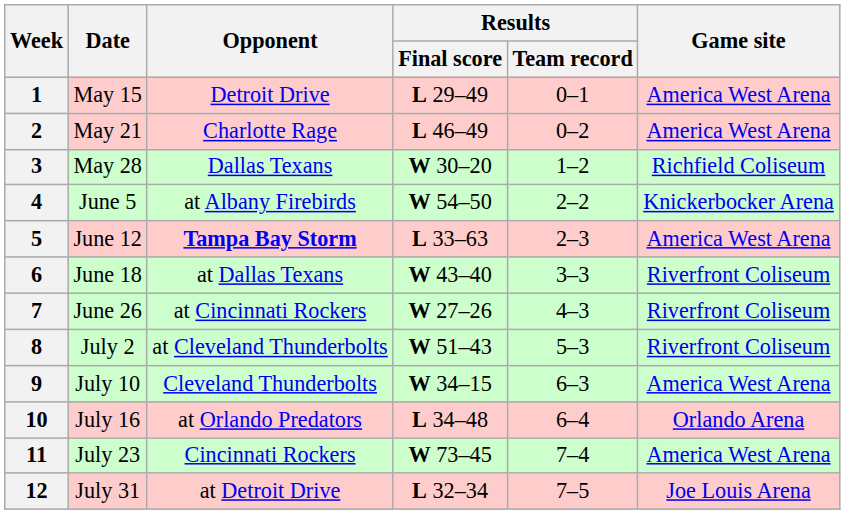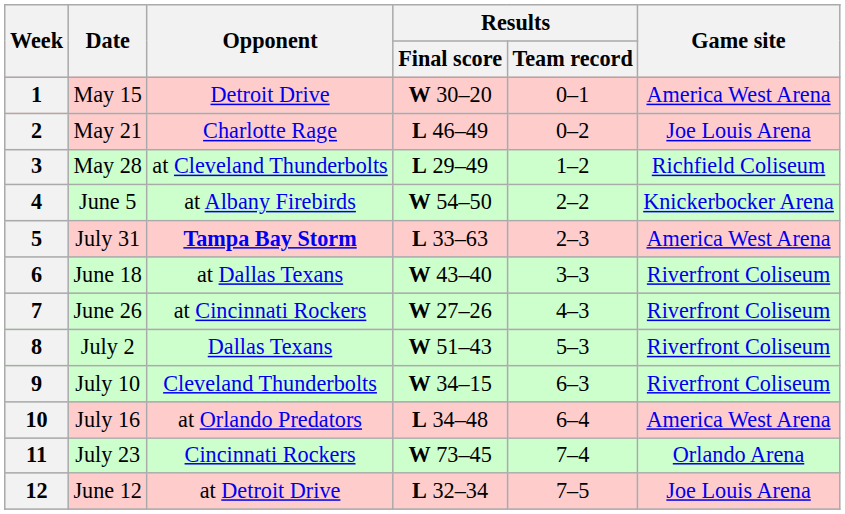 <table class="wikitable" style="font-size: 92%;" "align=center">
 <tr>
 <th rowspan="2">Week</th>
 <th rowspan="2">Date</th>
 <th rowspan="2">Opponent</th>
 <th colspan="2">Results</th>
 <th rowspan="2">Game site</th>
 </tr>
 <tr>
 <th>Final score</th>
 <th>Team record</th>
 </tr>
 <tr style="background:#fcc">
 <th>1</th>
 <td style="text-align:center;">May 15</td>
 <td style="text-align:center;"><a href='#'>Detroit Drive</a></td>
-<td style="text-align:center;"><strong>L</strong> 29–49</td>
+<td style="text-align:center;"><strong>W</strong> 30–20</td>
 <td style="text-align:center;">0–1</td>
 <td style="text-align:center;"><a href='#'>America West Arena</a></td>
 </tr>
 <tr style="background:#fcc">
 <th>2</th>
 <td style="text-align:center;">May 21</td>
 <td style="text-align:center;"><a href='#'>Charlotte Rage</a></td>
 <td style="text-align:center;"><strong>L</strong> 46–49</td>
 <td style="text-align:center;">0–2</td>
-<td style="text-align:center;"><a href='#'>America West Arena</a></td>
+<td style="text-align:center;"><a href='#'>Joe Louis Arena</a></td>
 </tr>
 <tr style="background:#cfc">
 <th>3</th>
 <td style="text-align:center;">May 28</td>
-<td style="text-align:center;"><a href='#'>Dallas Texans</a></td>
-<td style="text-align:center;"><strong>W</strong> 30–20</td>
+<td style="text-align:center;">at <a href='#'>Cleveland Thunderbolts</a></td>
+<td style="text-align:center;"><strong>L</strong> 29–49</td>
 <td style="text-align:center;">1–2</td>
 <td style="text-align:center;"><a href='#'>Richfield Coliseum</a></td>
 </tr>
 <tr style="background:#cfc">
 <th>4</th>
 <td style="text-align:center;">June 5</td>
 <td style="text-align:center;">at <a href='#'>Albany Firebirds</a></td>
 <td style="text-align:center;"><strong>W</strong> 54–50</td>
 <td style="text-align:center;">2–2</td>
 <td style="text-align:center;"><a href='#'>Knickerbocker Arena</a></td>
 </tr>
 <tr style="background:#fcc">
 <th>5</th>
-<td style="text-align:center;">June 12</td>
+<td style="text-align:center;">July 31</td>
 <td style="text-align:center;"><strong><a href='#'>Tampa Bay Storm</a></strong></td>
 <td style="text-align:center;"><strong>L</strong> 33–63</td>
 <td style="text-align:center;">2–3</td>
 <td style="text-align:center;"><a href='#'>America West Arena</a></td>
 </tr>
 <tr style="background:#cfc">
 <th>6</th>
 <td style="text-align:center;">June 18</td>
 <td style="text-align:center;">at <a href='#'>Dallas Texans</a></td>
 <td style="text-align:center;"><strong>W</strong> 43–40</td>
 <td style="text-align:center;">3–3</td>
 <td style="text-align:center;"><a href='#'>Riverfront Coliseum</a></td>
 </tr>
 <tr style="background:#cfc">
 <th>7</th>
 <td style="text-align:center;">June 26</td>
 <td style="text-align:center;">at <a href='#'>Cincinnati Rockers</a></td>
 <td style="text-align:center;"><strong>W</strong> 27–26</td>
 <td style="text-align:center;">4–3</td>
 <td style="text-align:center;"><a href='#'>Riverfront Coliseum</a></td>
 </tr>
 <tr style="background:#cfc">
 <th>8</th>
 <td style="text-align:center;">July 2</td>
-<td style="text-align:center;">at <a href='#'>Cleveland Thunderbolts</a></td>
+<td style="text-align:center;"><a href='#'>Dallas Texans</a></td>
 <td style="text-align:center;"><strong>W</strong> 51–43</td>
 <td style="text-align:center;">5–3</td>
 <td style="text-align:center;"><a href='#'>Riverfront Coliseum</a></td>
 </tr>
 <tr style="background:#cfc">
 <th>9</th>
 <td style="text-align:center;">July 10</td>
 <td style="text-align:center;"><a href='#'>Cleveland Thunderbolts</a></td>
 <td style="text-align:center;"><strong>W</strong> 34–15</td>
 <td style="text-align:center;">6–3</td>
-<td style="text-align:center;"><a href='#'>America West Arena</a></td>
+<td style="text-align:center;"><a href='#'>Riverfront Coliseum</a></td>
 </tr>
 <tr style="background:#fcc">
 <th>10</th>
 <td style="text-align:center;">July 16</td>
 <td style="text-align:center;">at <a href='#'>Orlando Predators</a></td>
 <td style="text-align:center;"><strong>L</strong> 34–48</td>
 <td style="text-align:center;">6–4</td>
-<td style="text-align:center;"><a href='#'>Orlando Arena</a></td>
+<td style="text-align:center;"><a href='#'>America West Arena</a></td>
 </tr>
 <tr style="background:#cfc">
 <th>11</th>
 <td style="text-align:center;">July 23</td>
 <td style="text-align:center;"><a href='#'>Cincinnati Rockers</a></td>
 <td style="text-align:center;"><strong>W</strong> 73–45</td>
 <td style="text-align:center;">7–4</td>
-<td style="text-align:center;"><a href='#'>America West Arena</a></td>
+<td style="text-align:center;"><a href='#'>Orlando Arena</a></td>
 </tr>
 <tr style="background:#fcc">
 <th>12</th>
-<td style="text-align:center;">July 31</td>
+<td style="text-align:center;">June 12</td>
 <td style="text-align:center;">at <a href='#'>Detroit Drive</a></td>
 <td style="text-align:center;"><strong>L</strong> 32–34</td>
 <td style="text-align:center;">7–5</td>
 <td style="text-align:center;"><a href='#'>Joe Louis Arena</a></td>
 </tr>
 </table>
